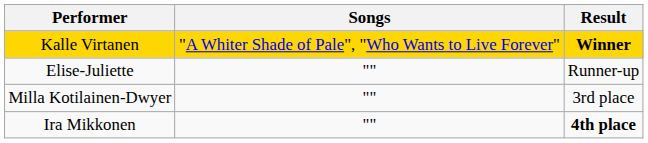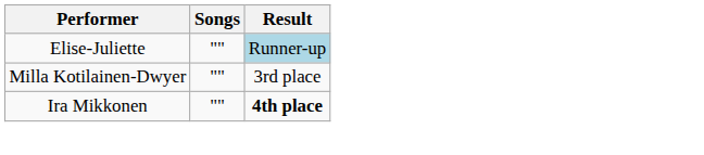 <table class="wikitable" style="text-align: center; width: auto">
 <tr>
 <th>Performer</th>
 <th>Songs</th>
 <th>Result</th>
 </tr>
-<tr style="background:gold">
-<td>Kalle Virtanen</td>
-<td>"<a href='#'>A Whiter Shade of Pale</a>", "<a href='#'>Who Wants to Live Forever</a>"</td>
-<td><strong>Winner</strong></td>
-</tr>
 <tr>
 <td>Elise-Juliette</td>
 <td>""</td>
-<td>Runner-up</td>
+<td style="background: lightblue;">Runner-up</td>
 </tr>
 <tr>
 <td>Milla Kotilainen-Dwyer</td>
 <td>""</td>
 <td>3rd place</td>
 </tr>
 <tr>
 <td>Ira Mikkonen</td>
 <td>""</td>
 <td><strong>4th place</strong></td>
 </tr>
 </table>
